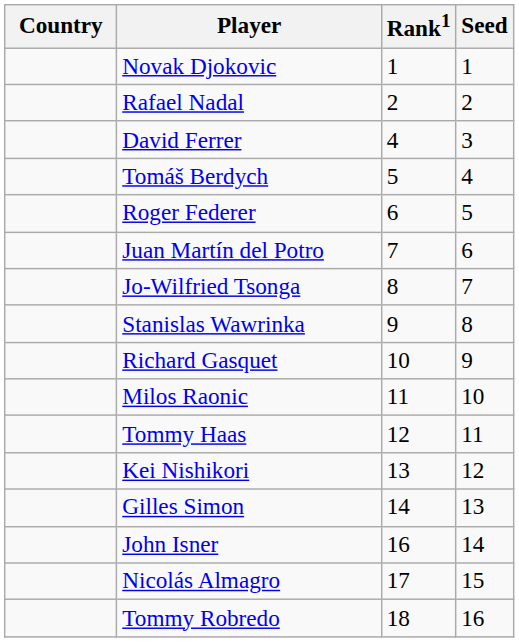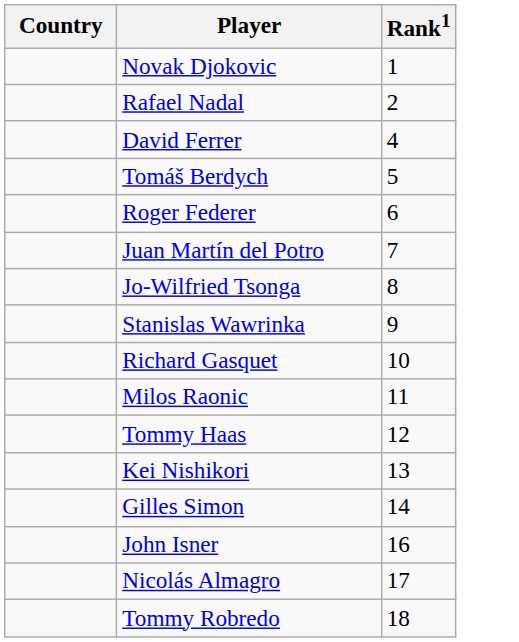 <table class="sortable wikitable">
 <tr>
 <th width="70">Country</th>
 <th width="175">Player</th>
 <th>Rank<sup>1</sup></th>
-<th>Seed</th>
 </tr>
 <tr>
 <td></td>
 <td><a href='#'>Novak Djokovic</a></td>
-<td>1</td>
 <td>1</td>
 </tr>
 <tr>
 <td></td>
 <td><a href='#'>Rafael Nadal</a></td>
 <td>2</td>
-<td>2</td>
 </tr>
 <tr>
 <td></td>
 <td><a href='#'>David Ferrer</a></td>
 <td>4</td>
-<td>3</td>
 </tr>
 <tr>
 <td></td>
 <td><a href='#'>Tomáš Berdych</a></td>
 <td>5</td>
-<td>4</td>
 </tr>
 <tr>
 <td></td>
 <td><a href='#'>Roger Federer</a></td>
 <td>6</td>
-<td>5</td>
 </tr>
 <tr>
 <td></td>
 <td><a href='#'>Juan Martín del Potro</a></td>
 <td>7</td>
-<td>6</td>
 </tr>
 <tr>
 <td></td>
 <td><a href='#'>Jo-Wilfried Tsonga</a></td>
 <td>8</td>
-<td>7</td>
 </tr>
 <tr>
 <td></td>
 <td><a href='#'>Stanislas Wawrinka</a></td>
 <td>9</td>
-<td>8</td>
 </tr>
 <tr>
 <td></td>
 <td><a href='#'>Richard Gasquet</a></td>
 <td>10</td>
-<td>9</td>
 </tr>
 <tr>
 <td></td>
 <td><a href='#'>Milos Raonic</a></td>
 <td>11</td>
-<td>10</td>
 </tr>
 <tr>
 <td></td>
 <td><a href='#'>Tommy Haas</a></td>
 <td>12</td>
-<td>11</td>
 </tr>
 <tr>
 <td></td>
 <td><a href='#'>Kei Nishikori</a></td>
 <td>13</td>
-<td>12</td>
 </tr>
 <tr>
 <td></td>
 <td><a href='#'>Gilles Simon</a></td>
 <td>14</td>
-<td>13</td>
 </tr>
 <tr>
 <td></td>
 <td><a href='#'>John Isner</a></td>
 <td>16</td>
-<td>14</td>
 </tr>
 <tr>
 <td></td>
 <td><a href='#'>Nicolás Almagro</a></td>
 <td>17</td>
-<td>15</td>
 </tr>
 <tr>
 <td></td>
 <td><a href='#'>Tommy Robredo</a></td>
 <td>18</td>
-<td>16</td>
 </tr>
 </table>
